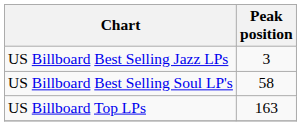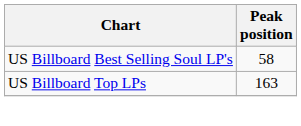 <table class="wikitable">
 <tr>
 <th>Chart</th>
 <th>Peak<br>position</th>
-</tr>
-<tr>
-<td>US <a href='#'>Billboard</a> <a href='#'>Best Selling Jazz LPs</a></td>
-<td align="center">3</td>
 </tr>
 <tr>
 <td>US <a href='#'>Billboard</a> <a href='#'>Best Selling Soul LP's</a></td>
 <td align="center">58</td>
 </tr>
 <tr>
 <td>US <a href='#'>Billboard</a> <a href='#'>Top LPs</a></td>
 <td align="center">163</td>
 </tr>
 <tr>
 </tr>
 </table>
